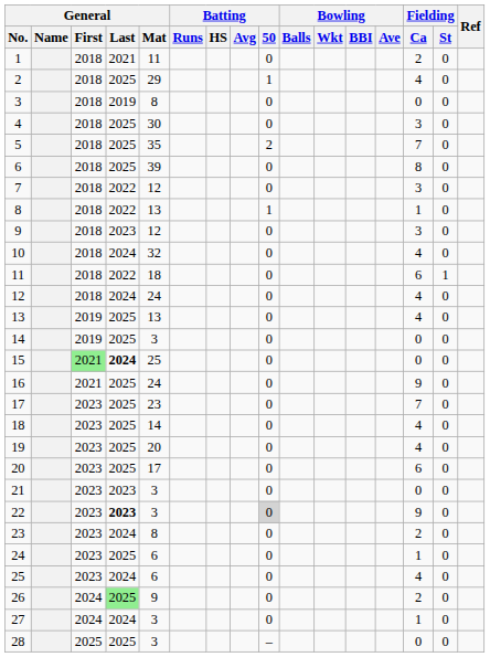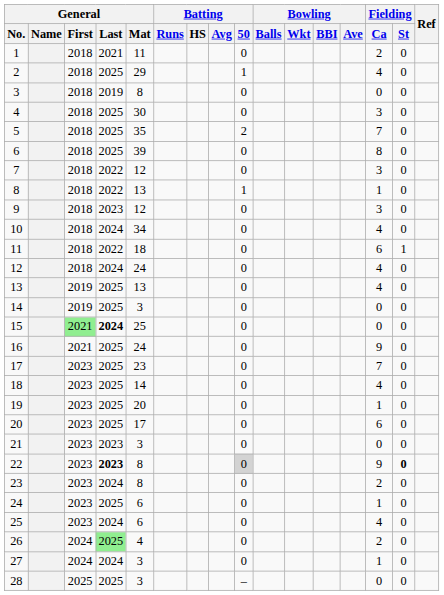 <table class="wikitable plainrowheaders sortable">
 <tr align="center">
 <th scope="col" colspan=5 class="unsortable">General</th>
 <th scope="col" colspan=4 class="unsortable"><a href='#'>Batting</a></th>
 <th scope="col" colspan=4 class="unsortable"><a href='#'>Bowling</a></th>
 <th scope="col" colspan=2 class="unsortable"><a href='#'>Fielding</a></th>
 <th scope="col" rowspan=2 class="unsortable">Ref</th>
 </tr>
 <tr align="center">
 <th scope="col">No.</th>
 <th scope="col">Name</th>
 <th scope="col">First</th>
 <th scope="col">Last</th>
 <th scope="col">Mat</th>
 <th scope="col"><a href='#'>Runs</a></th>
 <th scope="col">HS</th>
 <th scope="col"><a href='#'>Avg</a></th>
 <th scope="col"><a href='#'>50</a></th>
 <th scope="col"><a href='#'>Balls</a></th>
 <th scope="col"><a href='#'>Wkt</a></th>
 <th scope="col"><a href='#'>BBI</a></th>
 <th scope="col"><a href='#'>Ave</a></th>
 <th scope="col"><a href='#'>Ca</a></th>
 <th scope="col"><a href='#'>St</a></th>
 </tr>
 <tr align="center">
 <td>1</td>
 <th scope="row"></th>
 <td>2018</td>
 <td>2021</td>
 <td>11</td>
 <td></td>
 <td></td>
 <td></td>
 <td>0</td>
 <td></td>
 <td></td>
 <td></td>
 <td></td>
 <td>2</td>
 <td>0</td>
 <td></td>
 </tr>
 <tr align="center">
 <td>2</td>
 <th scope="row"></th>
 <td>2018</td>
 <td>2025</td>
 <td>29</td>
 <td></td>
 <td></td>
 <td></td>
 <td>1</td>
 <td></td>
 <td></td>
 <td></td>
 <td></td>
 <td>4</td>
 <td>0</td>
 <td></td>
 </tr>
 <tr align="center">
 <td>3</td>
 <th scope="row"></th>
 <td>2018</td>
 <td>2019</td>
 <td>8</td>
 <td></td>
 <td></td>
 <td></td>
 <td>0</td>
 <td></td>
 <td></td>
 <td></td>
 <td></td>
 <td>0</td>
 <td>0</td>
 <td></td>
 </tr>
 <tr align="center">
 <td>4</td>
 <th scope="row"></th>
 <td>2018</td>
 <td>2025</td>
 <td>30</td>
 <td></td>
 <td></td>
 <td></td>
 <td>0</td>
 <td></td>
 <td></td>
 <td></td>
 <td></td>
 <td>3</td>
 <td>0</td>
 <td></td>
 </tr>
 <tr align="center">
 <td>5</td>
 <th scope="row"></th>
 <td>2018</td>
 <td>2025</td>
 <td>35</td>
 <td></td>
 <td></td>
 <td></td>
 <td>2</td>
 <td></td>
 <td></td>
 <td></td>
 <td></td>
 <td>7</td>
 <td>0</td>
 <td></td>
 </tr>
 <tr align="center">
 <td>6</td>
 <th scope="row"></th>
 <td>2018</td>
 <td>2025</td>
 <td>39</td>
 <td></td>
 <td></td>
 <td></td>
 <td>0</td>
 <td></td>
 <td></td>
 <td></td>
 <td></td>
 <td>8</td>
 <td>0</td>
 <td></td>
 </tr>
 <tr align="center">
 <td>7</td>
 <th scope="row"></th>
 <td>2018</td>
 <td>2022</td>
 <td>12</td>
 <td></td>
 <td></td>
 <td></td>
 <td>0</td>
 <td></td>
 <td></td>
 <td></td>
 <td></td>
 <td>3</td>
 <td>0</td>
 <td></td>
 </tr>
 <tr align="center">
 <td>8</td>
 <th scope="row"></th>
 <td>2018</td>
 <td>2022</td>
 <td>13</td>
 <td></td>
 <td></td>
 <td></td>
 <td>1</td>
 <td></td>
 <td></td>
 <td></td>
 <td></td>
 <td>1</td>
 <td>0</td>
 <td></td>
 </tr>
 <tr align="center">
 <td>9</td>
 <th scope="row"></th>
 <td>2018</td>
 <td>2023</td>
 <td>12</td>
 <td></td>
 <td></td>
 <td></td>
 <td>0</td>
 <td></td>
 <td></td>
 <td></td>
 <td></td>
 <td>3</td>
 <td>0</td>
 <td></td>
 </tr>
 <tr align="center">
 <td>10</td>
 <th scope="row"></th>
 <td>2018</td>
 <td>2024</td>
-<td>32</td>
+<td>34</td>
 <td></td>
 <td></td>
 <td></td>
 <td>0</td>
 <td></td>
 <td></td>
 <td></td>
 <td></td>
 <td>4</td>
 <td>0</td>
 <td></td>
 </tr>
 <tr align="center">
 <td>11</td>
 <th scope="row"></th>
 <td>2018</td>
 <td>2022</td>
 <td>18</td>
 <td></td>
 <td></td>
 <td></td>
 <td>0</td>
 <td></td>
 <td></td>
 <td></td>
 <td></td>
 <td>6</td>
 <td>1</td>
 <td></td>
 </tr>
 <tr align="center">
 <td>12</td>
 <th scope="row"></th>
 <td>2018</td>
 <td>2024</td>
 <td>24</td>
 <td></td>
 <td></td>
 <td></td>
 <td>0</td>
 <td></td>
 <td></td>
 <td></td>
 <td></td>
 <td>4</td>
 <td>0</td>
 <td></td>
 </tr>
 <tr align="center">
 <td>13</td>
 <th scope="row"></th>
 <td>2019</td>
 <td>2025</td>
 <td>13</td>
 <td></td>
 <td></td>
 <td></td>
 <td>0</td>
 <td></td>
 <td></td>
 <td></td>
 <td></td>
 <td>4</td>
 <td>0</td>
 <td></td>
 </tr>
 <tr align="center">
 <td>14</td>
 <th scope="row"></th>
 <td>2019</td>
 <td>2025</td>
 <td>3</td>
 <td></td>
 <td></td>
 <td></td>
 <td>0</td>
 <td></td>
 <td></td>
 <td></td>
 <td></td>
 <td>0</td>
 <td>0</td>
 <td></td>
 </tr>
 <tr align="center">
 <td>15</td>
 <th scope="row"></th>
 <td style="background: lightgreen;">2021</td>
 <td><strong>2024</strong></td>
 <td>25</td>
 <td></td>
 <td></td>
 <td></td>
 <td>0</td>
 <td></td>
 <td></td>
 <td></td>
 <td></td>
 <td>0</td>
 <td>0</td>
 <td></td>
 </tr>
 <tr align="center">
 <td>16</td>
 <th scope="row"></th>
 <td>2021</td>
 <td>2025</td>
 <td>24</td>
 <td></td>
 <td></td>
 <td></td>
 <td>0</td>
 <td></td>
 <td></td>
 <td></td>
 <td></td>
 <td>9</td>
 <td>0</td>
 <td></td>
 </tr>
 <tr align="center">
 <td>17</td>
 <th scope="row"></th>
 <td>2023</td>
 <td>2025</td>
 <td>23</td>
 <td></td>
 <td></td>
 <td></td>
 <td>0</td>
 <td></td>
 <td></td>
 <td></td>
 <td></td>
 <td>7</td>
 <td>0</td>
 <td></td>
 </tr>
 <tr align="center">
 <td>18</td>
 <th scope="row"></th>
 <td>2023</td>
 <td>2025</td>
 <td>14</td>
 <td></td>
 <td></td>
 <td></td>
 <td>0</td>
 <td></td>
 <td></td>
 <td></td>
 <td></td>
 <td>4</td>
 <td>0</td>
 <td></td>
 </tr>
 <tr align="center">
 <td>19</td>
 <th scope="row"></th>
 <td>2023</td>
 <td>2025</td>
 <td>20</td>
 <td></td>
 <td></td>
 <td></td>
 <td>0</td>
 <td></td>
 <td></td>
 <td></td>
 <td></td>
-<td>4</td>
+<td>1</td>
 <td>0</td>
 <td></td>
 </tr>
 <tr align="center">
 <td>20</td>
 <th scope="row"></th>
 <td>2023</td>
 <td>2025</td>
 <td>17</td>
 <td></td>
 <td></td>
 <td></td>
 <td>0</td>
 <td></td>
 <td></td>
 <td></td>
 <td></td>
 <td>6</td>
 <td>0</td>
 <td></td>
 </tr>
 <tr align="center">
 <td>21</td>
 <th scope="row"></th>
 <td>2023</td>
 <td>2023</td>
 <td>3</td>
 <td></td>
 <td></td>
 <td></td>
 <td>0</td>
 <td></td>
 <td></td>
 <td></td>
 <td></td>
 <td>0</td>
 <td>0</td>
 <td></td>
 </tr>
 <tr align="center">
 <td>22</td>
 <th scope="row"></th>
 <td>2023</td>
 <td><strong>2023</strong></td>
-<td>3</td>
+<td>8</td>
 <td></td>
 <td></td>
 <td></td>
 <td style="background: lightgrey;">0</td>
 <td></td>
 <td></td>
 <td></td>
 <td></td>
 <td>9</td>
-<td>0</td>
+<td><strong>0</strong></td>
 <td></td>
 </tr>
 <tr align="center">
 <td>23</td>
 <th scope="row"></th>
 <td>2023</td>
 <td>2024</td>
 <td>8</td>
 <td></td>
 <td></td>
 <td></td>
 <td>0</td>
 <td></td>
 <td></td>
 <td></td>
 <td></td>
 <td>2</td>
 <td>0</td>
 <td></td>
 </tr>
 <tr align="center">
 <td>24</td>
 <th scope="row"></th>
 <td>2023</td>
 <td>2025</td>
 <td>6</td>
 <td></td>
 <td></td>
 <td></td>
 <td>0</td>
 <td></td>
 <td></td>
 <td></td>
 <td></td>
 <td>1</td>
 <td>0</td>
 <td></td>
 </tr>
 <tr align="center">
 <td>25</td>
 <th scope="row"></th>
 <td>2023</td>
 <td>2024</td>
 <td>6</td>
 <td></td>
 <td></td>
 <td></td>
 <td>0</td>
 <td></td>
 <td></td>
 <td></td>
 <td></td>
 <td>4</td>
 <td>0</td>
 <td></td>
 </tr>
 <tr align="center">
 <td>26</td>
 <th scope="row"></th>
 <td>2024</td>
 <td style="background: lightgreen;">2025</td>
-<td>9</td>
+<td>4</td>
 <td></td>
 <td></td>
 <td></td>
 <td>0</td>
 <td></td>
 <td></td>
 <td></td>
 <td></td>
 <td>2</td>
 <td>0</td>
 <td></td>
 </tr>
 <tr align="center">
 <td>27</td>
 <th scope="row"></th>
 <td>2024</td>
 <td>2024</td>
 <td>3</td>
 <td></td>
 <td></td>
 <td></td>
 <td>0</td>
 <td></td>
 <td></td>
 <td></td>
 <td></td>
 <td>1</td>
 <td>0</td>
 <td></td>
 </tr>
 <tr align="center">
 <td>28</td>
 <th scope="row"></th>
 <td>2025</td>
 <td>2025</td>
 <td>3</td>
 <td></td>
 <td></td>
 <td></td>
 <td>–</td>
 <td></td>
 <td></td>
 <td></td>
 <td></td>
 <td>0</td>
 <td>0</td>
 <td></td>
 </tr>
 </table>
